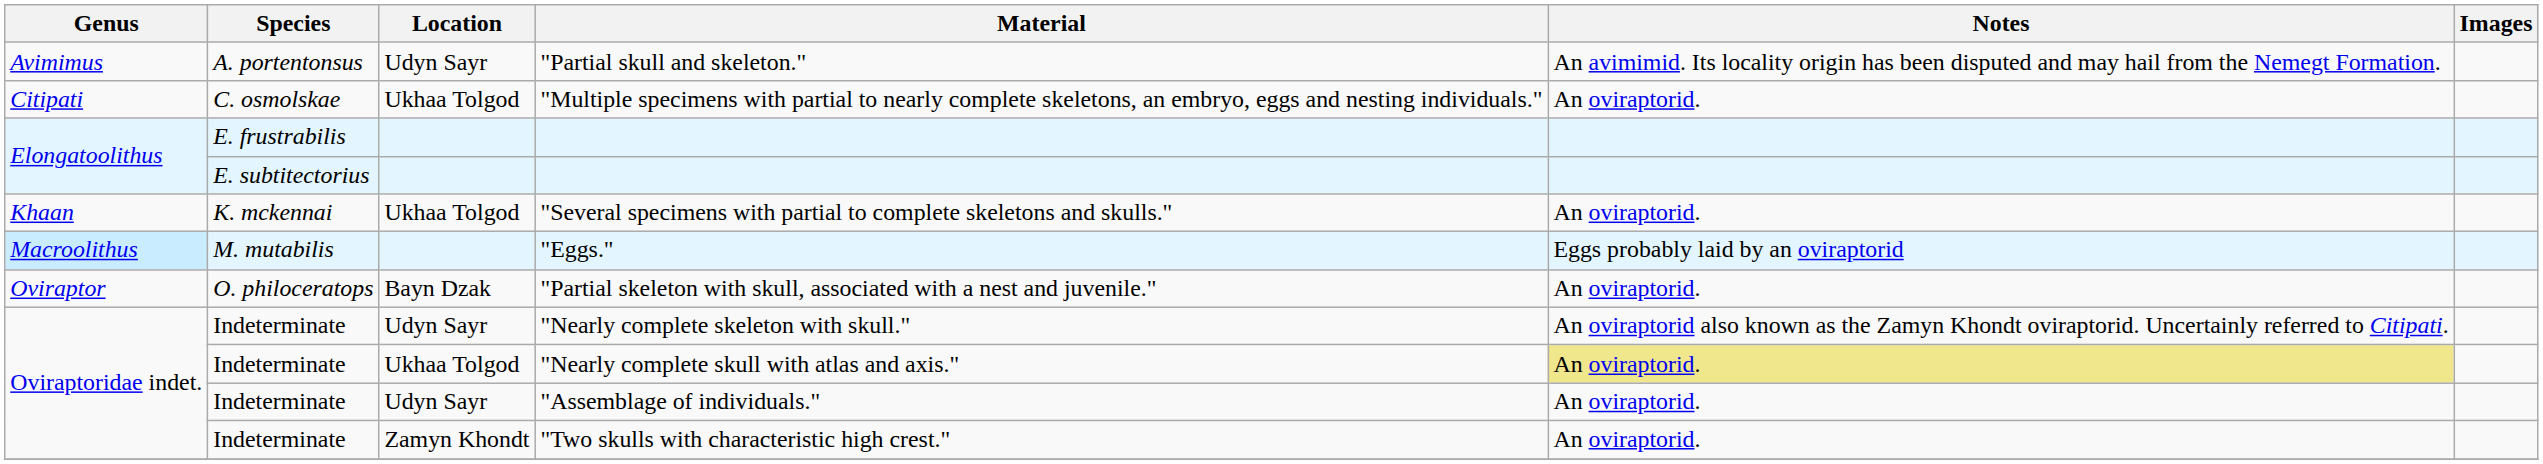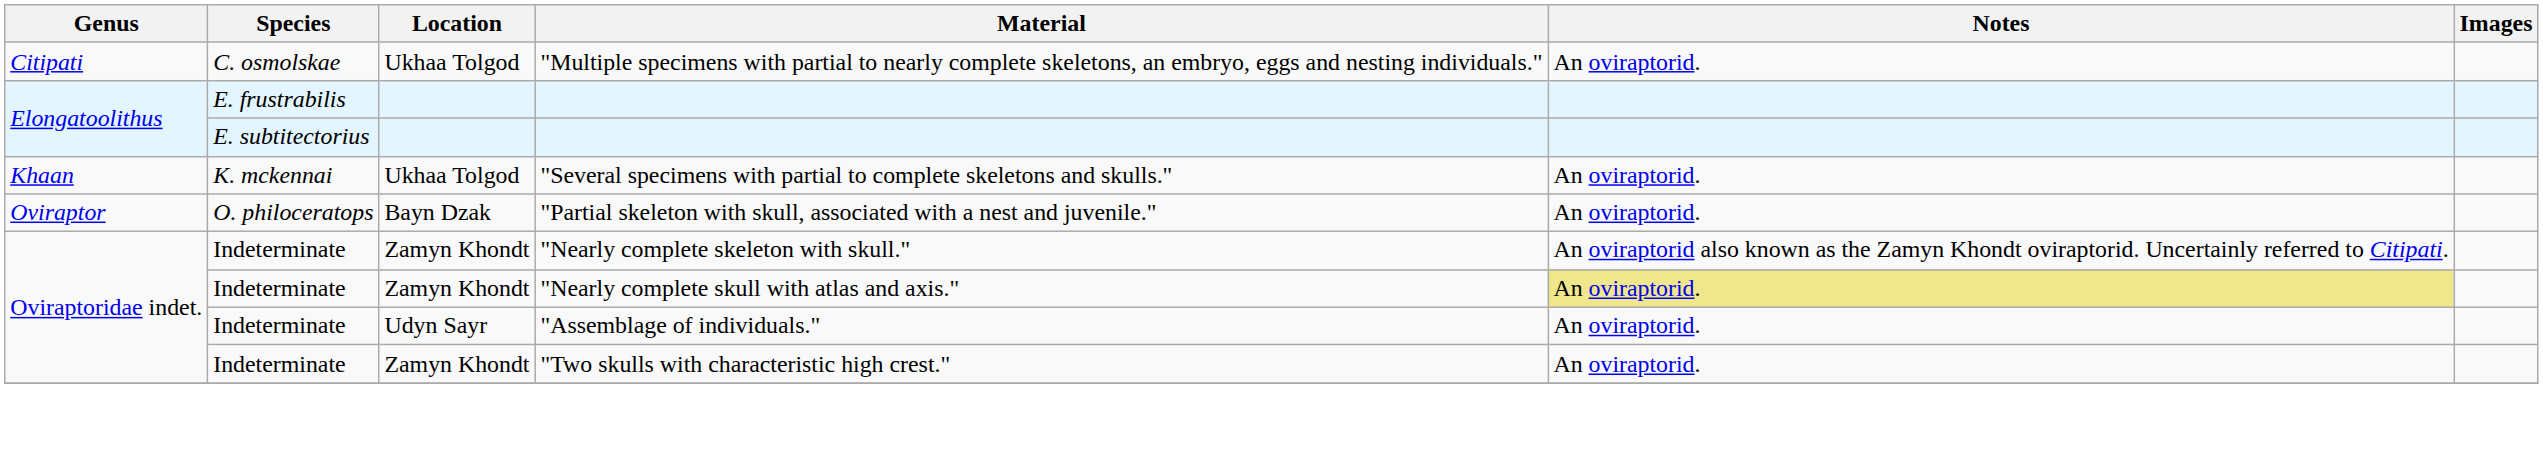 <table class="wikitable sortable">
 <tr>
 <th>Genus</th>
 <th>Species</th>
 <th>Location</th>
 <th>Material</th>
 <th>Notes</th>
 <th>Images</th>
-</tr>
-<tr>
-<td><em><a href='#'>Avimimus</a></em></td>
-<td><em>A. portentonsus</em></td>
-<td>Udyn Sayr</td>
-<td>"Partial skull and skeleton."</td>
-<td>An <a href='#'>avimimid</a>. Its locality origin has been disputed and may hail from the <a href='#'>Nemegt Formation</a>.</td>
-<td></td>
 </tr>
 <tr>
 <td><em><a href='#'>Citipati</a></em></td>
 <td><em>C. osmolskae</em></td>
 <td>Ukhaa Tolgod</td>
 <td>"Multiple specimens with partial to nearly complete skeletons, an embryo, eggs and nesting individuals."</td>
 <td>An <a href='#'>oviraptorid</a>.</td>
 <td></td>
 </tr>
 <tr>
 <td rowspan="2"; style="background:#e3f5ff;"><em><a href='#'>Elongatoolithus</a></em></td>
 <td style="background:#e3f5ff;"><em>E. frustrabilis</em></td>
 <td style="background:#e3f5ff;"></td>
 <td style="background:#e3f5ff;"></td>
 <td style="background:#e3f5ff;"></td>
 <td style="background:#e3f5ff;"></td>
 </tr>
 <tr>
 <td style="background:#e3f5ff;"><em>E. subtitectorius</em></td>
 <td style="background:#e3f5ff;"></td>
 <td style="background:#e3f5ff;"></td>
 <td style="background:#e3f5ff;"></td>
 <td style="background:#e3f5ff;"></td>
 </tr>
 <tr>
 <td><em><a href='#'>Khaan</a></em></td>
 <td><em>K. mckennai</em></td>
 <td>Ukhaa Tolgod</td>
 <td>"Several specimens with partial to complete skeletons and skulls."</td>
 <td>An <a href='#'>oviraptorid</a>.</td>
 <td></td>
 </tr>
 <tr>
-<td style="background:#c9ecff;"><em><a href='#'>Macroolithus</a></em></td>
-<td style="background:#e3f5ff;"><em>M. mutabilis</em></td>
-<td style="background:#e3f5ff;"></td>
-<td style="background:#e3f5ff;">"Eggs."</td>
-<td style="background:#e3f5ff;">Eggs probably laid by an <a href='#'>oviraptorid</a></td>
-<td style="background:#e3f5ff;"></td>
-</tr>
-<tr>
 <td><em><a href='#'>Oviraptor</a></em></td>
 <td><em>O. philoceratops</em></td>
 <td>Bayn Dzak</td>
 <td>"Partial skeleton with skull, associated with a nest and juvenile."</td>
 <td>An <a href='#'>oviraptorid</a>.</td>
 <td></td>
 </tr>
 <tr>
 <td rowspan="4"><a href='#'>Oviraptoridae</a> indet.</td>
 <td>Indeterminate</td>
-<td>Udyn Sayr</td>
+<td>Zamyn Khondt</td>
 <td>"Nearly complete skeleton with skull."</td>
 <td>An <a href='#'>oviraptorid</a> also known as the Zamyn Khondt oviraptorid. Uncertainly referred to <em><a href='#'>Citipati</a></em>.</td>
 <td></td>
 </tr>
 <tr>
 <td>Indeterminate</td>
-<td>Ukhaa Tolgod</td>
+<td>Zamyn Khondt</td>
 <td>"Nearly complete skull with atlas and axis."</td>
 <td style="background: khaki;">An <a href='#'>oviraptorid</a>.</td>
 <td></td>
 </tr>
 <tr>
 <td>Indeterminate</td>
 <td>Udyn Sayr</td>
 <td>"Assemblage of individuals."</td>
 <td>An <a href='#'>oviraptorid</a>.</td>
 <td></td>
 </tr>
 <tr>
 <td>Indeterminate</td>
 <td>Zamyn Khondt</td>
 <td>"Two skulls with characteristic high crest."</td>
 <td>An <a href='#'>oviraptorid</a>.</td>
 <td></td>
 </tr>
 <tr>
 </tr>
 </table>
